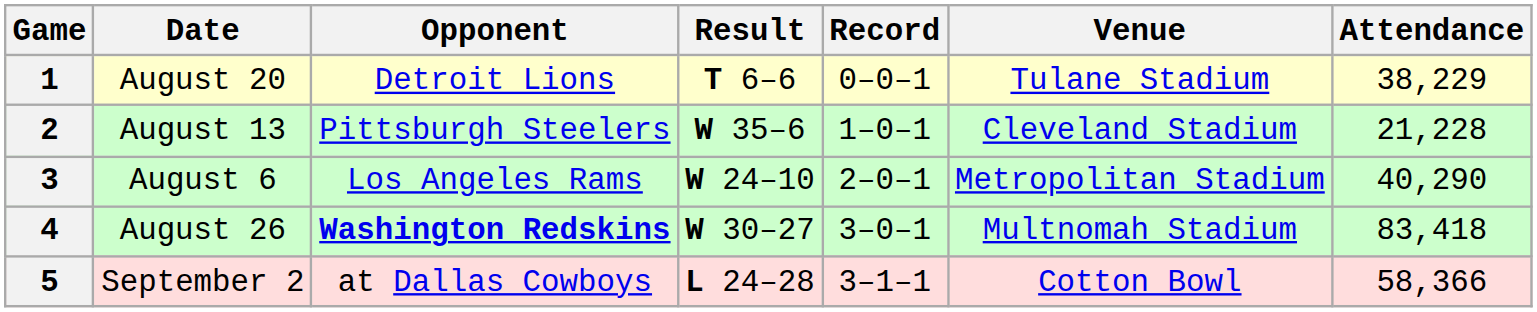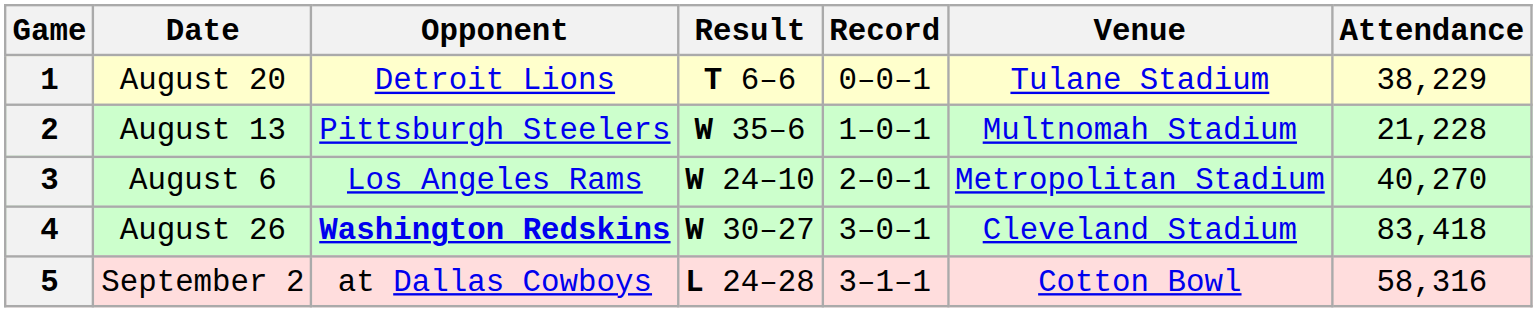 <table class="wikitable" style="text-align:center">
 <tr>
 <th>Game</th>
 <th>Date</th>
 <th>Opponent</th>
 <th>Result</th>
 <th>Record</th>
 <th>Venue</th>
 <th>Attendance</th>
 </tr>
 <tr style="background:#ffc">
 <th>1</th>
 <td>August 20</td>
 <td><a href='#'>Detroit Lions</a></td>
 <td><strong>T</strong> 6–6</td>
 <td>0–0–1</td>
 <td><a href='#'>Tulane Stadium</a> </td>
 <td>38,229</td>
 </tr>
 <tr style="background:#cfc">
 <th>2</th>
 <td>August 13</td>
 <td><a href='#'>Pittsburgh Steelers</a></td>
 <td><strong>W</strong> 35–6</td>
 <td>1–0–1</td>
-<td><a href='#'>Cleveland Stadium</a> </td>
+<td><a href='#'>Multnomah Stadium</a> </td>
 <td>21,228</td>
 </tr>
 <tr style="background:#cfc">
 <th>3</th>
 <td>August 6</td>
 <td><a href='#'>Los Angeles Rams</a></td>
 <td><strong>W</strong> 24–10</td>
 <td>2–0–1</td>
 <td><a href='#'>Metropolitan Stadium</a></td>
-<td>40,290</td>
+<td>40,270</td>
 </tr>
 <tr style="background:#cfc">
 <th>4</th>
 <td>August 26</td>
 <td><strong><a href='#'>Washington Redskins</a></strong></td>
 <td><strong>W</strong> 30–27</td>
 <td>3–0–1</td>
-<td><a href='#'>Multnomah Stadium</a> </td>
+<td><a href='#'>Cleveland Stadium</a> </td>
 <td>83,418</td>
 </tr>
 <tr style="background:#ffdddd">
 <th>5</th>
 <td>September 2</td>
 <td>at <a href='#'>Dallas Cowboys</a></td>
 <td><strong>L</strong> 24–28</td>
 <td>3–1–1</td>
 <td><a href='#'>Cotton Bowl</a></td>
-<td>58,366</td>
+<td>58,316</td>
 </tr>
 </table>
